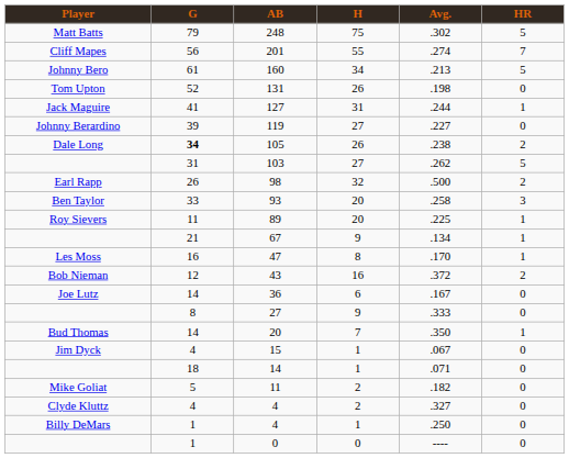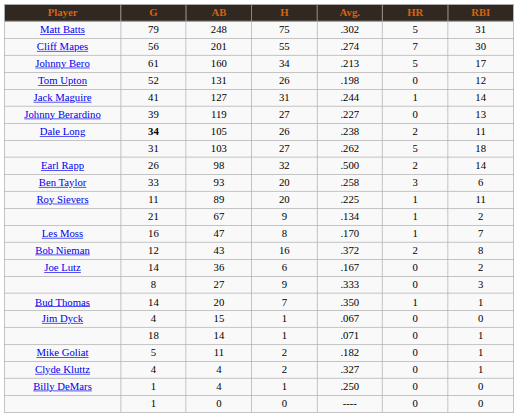 <table class="wikitable sortable">
 <tr>
 <th style="background:#312821;color:#de6108;" width="16%">Player</th>
 <th style="background:#312821;color:#de6108;" width="9%">G</th>
 <th style="background:#312821;color:#de6108;" width="9%">AB</th>
 <th style="background:#312821;color:#de6108;" width="9%">H</th>
 <th style="background:#312821;color:#de6108;" width="9%">Avg.</th>
 <th style="background:#312821;color:#de6108;" width="9%">HR</th>
+<th style="background:#312821;color:#de6108;" width="9%">RBI</th>
 </tr>
 <tr align="center">
 <td><a href='#'>Matt Batts</a></td>
 <td>79</td>
 <td>248</td>
 <td>75</td>
 <td>.302</td>
 <td>5</td>
+<td>31</td>
 </tr>
 <tr align="center">
 <td><a href='#'>Cliff Mapes</a></td>
 <td>56</td>
 <td>201</td>
 <td>55</td>
 <td>.274</td>
 <td>7</td>
+<td>30</td>
 </tr>
 <tr align="center">
 <td><a href='#'>Johnny Bero</a></td>
 <td>61</td>
 <td>160</td>
 <td>34</td>
 <td>.213</td>
 <td>5</td>
+<td>17</td>
 </tr>
 <tr align="center">
 <td><a href='#'>Tom Upton</a></td>
 <td>52</td>
 <td>131</td>
 <td>26</td>
 <td>.198</td>
 <td>0</td>
+<td>12</td>
 </tr>
 <tr align="center">
 <td><a href='#'>Jack Maguire</a></td>
 <td>41</td>
 <td>127</td>
 <td>31</td>
 <td>.244</td>
 <td>1</td>
+<td>14</td>
 </tr>
 <tr align="center">
 <td><a href='#'>Johnny Berardino</a></td>
 <td>39</td>
 <td>119</td>
 <td>27</td>
 <td>.227</td>
 <td>0</td>
+<td>13</td>
 </tr>
 <tr align="center">
 <td><a href='#'>Dale Long</a></td>
 <td><strong>34</strong></td>
 <td>105</td>
 <td>26</td>
 <td>.238</td>
 <td>2</td>
+<td>11</td>
 </tr>
 <tr align="center">
 <td></td>
 <td>31</td>
 <td>103</td>
 <td>27</td>
 <td>.262</td>
 <td>5</td>
+<td>18</td>
 </tr>
 <tr align="center">
 <td><a href='#'>Earl Rapp</a></td>
 <td>26</td>
 <td>98</td>
 <td>32</td>
 <td>.500</td>
 <td>2</td>
+<td>14</td>
 </tr>
 <tr align="center">
 <td><a href='#'>Ben Taylor</a></td>
 <td>33</td>
 <td>93</td>
 <td>20</td>
 <td>.258</td>
 <td>3</td>
+<td>6</td>
 </tr>
 <tr align="center">
 <td><a href='#'>Roy Sievers</a></td>
 <td>11</td>
 <td>89</td>
 <td>20</td>
 <td>.225</td>
 <td>1</td>
+<td>11</td>
 </tr>
 <tr align="center">
 <td></td>
 <td>21</td>
 <td>67</td>
 <td>9</td>
 <td>.134</td>
 <td>1</td>
+<td>2</td>
 </tr>
 <tr align="center">
 <td><a href='#'>Les Moss</a></td>
 <td>16</td>
 <td>47</td>
 <td>8</td>
 <td>.170</td>
 <td>1</td>
+<td>7</td>
 </tr>
 <tr align="center">
 <td><a href='#'>Bob Nieman</a></td>
 <td>12</td>
 <td>43</td>
 <td>16</td>
 <td>.372</td>
 <td>2</td>
+<td>8</td>
 </tr>
 <tr align="center">
 <td><a href='#'>Joe Lutz</a></td>
 <td>14</td>
 <td>36</td>
 <td>6</td>
 <td>.167</td>
 <td>0</td>
+<td>2</td>
 </tr>
 <tr align="center">
 <td></td>
 <td>8</td>
 <td>27</td>
 <td>9</td>
 <td>.333</td>
 <td>0</td>
+<td>3</td>
 </tr>
 <tr align="center">
 <td><a href='#'>Bud Thomas</a></td>
 <td>14</td>
 <td>20</td>
 <td>7</td>
 <td>.350</td>
+<td>1</td>
 <td>1</td>
 </tr>
 <tr align="center">
 <td><a href='#'>Jim Dyck</a></td>
 <td>4</td>
 <td>15</td>
 <td>1</td>
 <td>.067</td>
 <td>0</td>
+<td>0</td>
 </tr>
 <tr align="center">
 <td></td>
 <td>18</td>
 <td>14</td>
 <td>1</td>
 <td>.071</td>
 <td>0</td>
+<td>1</td>
 </tr>
 <tr align="center">
 <td><a href='#'>Mike Goliat</a></td>
 <td>5</td>
 <td>11</td>
 <td>2</td>
 <td>.182</td>
 <td>0</td>
+<td>1</td>
 </tr>
 <tr align="center">
 <td><a href='#'>Clyde Kluttz</a></td>
 <td>4</td>
 <td>4</td>
 <td>2</td>
 <td>.327</td>
 <td>0</td>
+<td>1</td>
 </tr>
 <tr align="center">
 <td><a href='#'>Billy DeMars</a></td>
 <td>1</td>
 <td>4</td>
 <td>1</td>
 <td>.250</td>
+<td>0</td>
 <td>0</td>
 </tr>
 <tr align="center">
 <td></td>
 <td>1</td>
 <td>0</td>
 <td>0</td>
 <td>----</td>
 <td>0</td>
+<td>0</td>
 </tr>
 </table>
